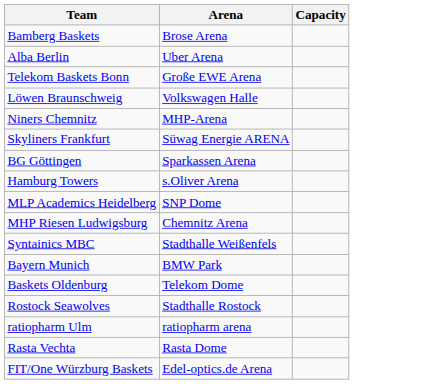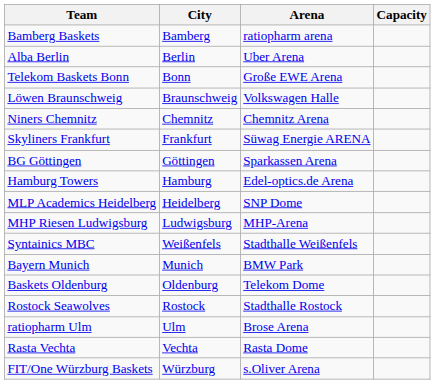 <table class="wikitable sortable">
 <tr>
 <th>Team</th>
+<th>City</th>
 <th>Arena</th>
 <th>Capacity</th>
 </tr>
 <tr>
 <td><a href='#'>Bamberg Baskets</a></td>
-<td><a href='#'>Brose Arena</a></td>
+<td><a href='#'>Bamberg</a></td>
+<td><a href='#'>ratiopharm arena</a></td>
 <td></td>
 </tr>
 <tr>
 <td><a href='#'>Alba Berlin</a></td>
+<td><a href='#'>Berlin</a></td>
 <td><a href='#'>Uber Arena</a></td>
 <td></td>
 </tr>
 <tr>
 <td><a href='#'>Telekom Baskets Bonn</a></td>
+<td><a href='#'>Bonn</a></td>
 <td><a href='#'>Große EWE Arena</a></td>
 <td></td>
 </tr>
 <tr>
 <td><a href='#'>Löwen Braunschweig</a></td>
+<td><a href='#'>Braunschweig</a></td>
 <td><a href='#'>Volkswagen Halle</a></td>
 <td></td>
 </tr>
 <tr>
 <td><a href='#'>Niners Chemnitz</a></td>
-<td><a href='#'>MHP-Arena</a></td>
+<td><a href='#'>Chemnitz</a></td>
+<td><a href='#'>Chemnitz Arena</a></td>
 <td></td>
 </tr>
 <tr>
 <td><a href='#'>Skyliners Frankfurt</a></td>
+<td><a href='#'>Frankfurt</a></td>
 <td><a href='#'>Süwag Energie ARENA</a></td>
 <td></td>
 </tr>
 <tr>
 <td><a href='#'>BG Göttingen</a></td>
+<td><a href='#'>Göttingen</a></td>
 <td><a href='#'>Sparkassen Arena</a></td>
 <td></td>
 </tr>
 <tr>
 <td><a href='#'>Hamburg Towers</a></td>
-<td><a href='#'>s.Oliver Arena</a></td>
+<td><a href='#'>Hamburg</a></td>
+<td><a href='#'>Edel-optics.de Arena</a></td>
 <td></td>
 </tr>
 <tr>
 <td><a href='#'>MLP Academics Heidelberg</a></td>
+<td><a href='#'>Heidelberg</a></td>
 <td><a href='#'>SNP Dome</a></td>
 <td></td>
 </tr>
 <tr>
 <td><a href='#'>MHP Riesen Ludwigsburg</a></td>
-<td><a href='#'>Chemnitz Arena</a></td>
+<td><a href='#'>Ludwigsburg</a></td>
+<td><a href='#'>MHP-Arena</a></td>
 <td></td>
 </tr>
 <tr>
 <td><a href='#'>Syntainics MBC</a></td>
+<td><a href='#'>Weißenfels</a></td>
 <td><a href='#'>Stadthalle Weißenfels</a></td>
 <td></td>
 </tr>
 <tr>
 <td><a href='#'>Bayern Munich</a></td>
+<td><a href='#'>Munich</a></td>
 <td><a href='#'>BMW Park</a></td>
 <td></td>
 </tr>
 <tr>
 <td><a href='#'>Baskets Oldenburg</a></td>
+<td><a href='#'>Oldenburg</a></td>
 <td><a href='#'>Telekom Dome</a></td>
 <td></td>
 </tr>
 <tr>
 <td><a href='#'>Rostock Seawolves</a></td>
+<td><a href='#'>Rostock</a></td>
 <td><a href='#'>Stadthalle Rostock</a></td>
 <td></td>
 </tr>
 <tr>
 <td><a href='#'>ratiopharm Ulm</a></td>
-<td><a href='#'>ratiopharm arena</a></td>
+<td><a href='#'>Ulm</a></td>
+<td><a href='#'>Brose Arena</a></td>
 <td></td>
 </tr>
 <tr>
 <td><a href='#'>Rasta Vechta</a></td>
+<td><a href='#'>Vechta</a></td>
 <td><a href='#'>Rasta Dome</a></td>
 <td></td>
 </tr>
 <tr>
 <td><a href='#'>FIT/One Würzburg Baskets</a></td>
-<td><a href='#'>Edel-optics.de Arena</a></td>
+<td><a href='#'>Würzburg</a></td>
+<td><a href='#'>s.Oliver Arena</a></td>
 <td></td>
 </tr>
 </table>
